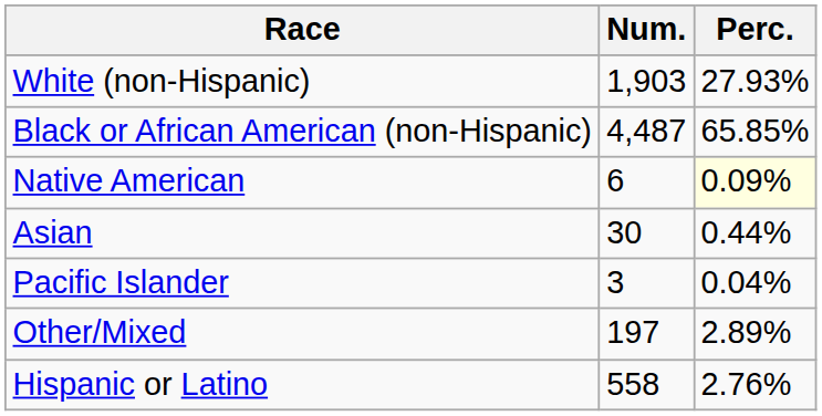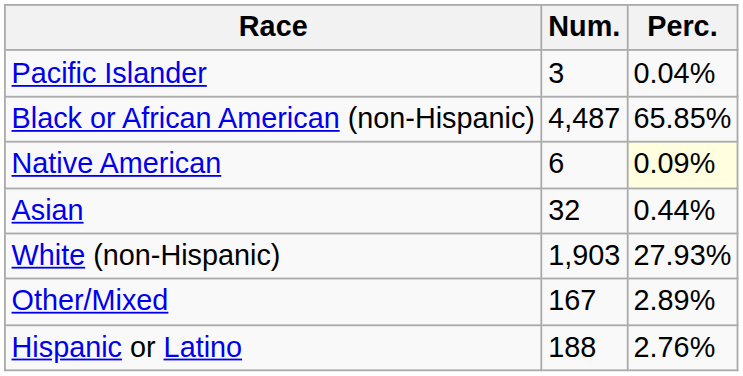 <table class="wikitable">
 <tr>
 <th>Race</th>
 <th>Num.</th>
 <th>Perc.</th>
 </tr>
 <tr>
-<td><a href='#'>White</a> (non-Hispanic)</td>
-<td>1,903</td>
-<td>27.93%</td>
+<td><a href='#'>Pacific Islander</a></td>
+<td>3</td>
+<td>0.04%</td>
 </tr>
 <tr>
 <td><a href='#'>Black or African American</a> (non-Hispanic)</td>
 <td>4,487</td>
 <td>65.85%</td>
 </tr>
 <tr>
 <td><a href='#'>Native American</a></td>
 <td>6</td>
 <td style="background: lightyellow;">0.09%</td>
 </tr>
 <tr>
 <td><a href='#'>Asian</a></td>
-<td>30</td>
+<td>32</td>
 <td>0.44%</td>
 </tr>
 <tr>
-<td><a href='#'>Pacific Islander</a></td>
-<td>3</td>
-<td>0.04%</td>
+<td><a href='#'>White</a> (non-Hispanic)</td>
+<td>1,903</td>
+<td>27.93%</td>
 </tr>
 <tr>
 <td><a href='#'>Other/Mixed</a></td>
-<td>197</td>
+<td>167</td>
 <td>2.89%</td>
 </tr>
 <tr>
 <td><a href='#'>Hispanic</a> or <a href='#'>Latino</a></td>
-<td>558</td>
+<td>188</td>
 <td>2.76%</td>
 </tr>
 </table>
